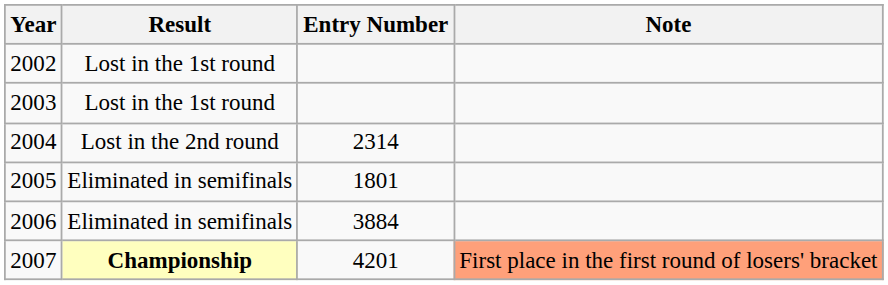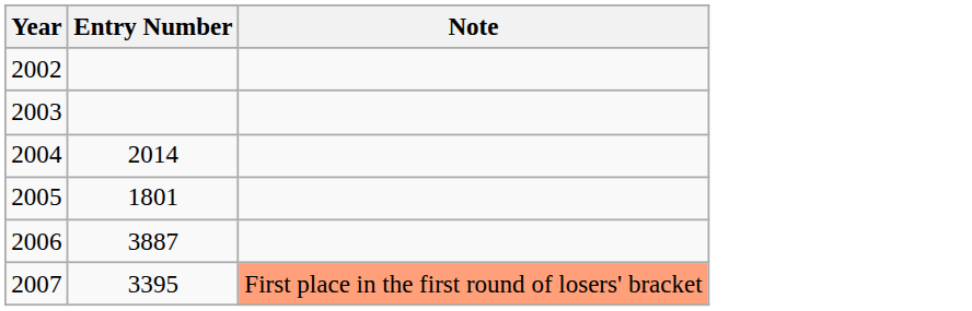 <table class="wikitable" style="text-align:center; font-size:small; white-space:nowrap;">
 <tr>
 <th>Year</th>
-<th style="min-width:8em">Result</th>
 <th>Entry Number</th>
 <th>Note</th>
 </tr>
 <tr>
 <td>2002</td>
-<td>Lost in the 1st round</td>
 <td></td>
 <td></td>
 </tr>
 <tr>
 <td>2003</td>
-<td>Lost in the 1st round</td>
 <td></td>
 <td></td>
 </tr>
 <tr>
 <td>2004</td>
-<td>Lost in the 2nd round</td>
-<td>2314</td>
+<td>2014</td>
 <td></td>
 </tr>
 <tr>
 <td>2005</td>
-<td>Eliminated in semifinals</td>
 <td>1801</td>
 <td></td>
 </tr>
 <tr>
 <td>2006</td>
-<td>Eliminated in semifinals</td>
-<td>3884</td>
+<td>3887</td>
 <td></td>
 </tr>
 <tr>
 <td>2007</td>
-<td style="background-color:#ffffbf;color:black;"><strong>Championship</strong></td>
-<td>4201</td>
+<td>3395</td>
 <td style="background: lightsalmon;">First place in the first round of losers' bracket</td>
 </tr>
 </table>
